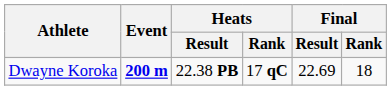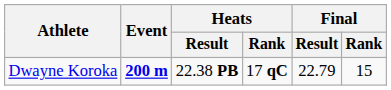 <table class="wikitable" style="font-size:90%">
 <tr>
 <th rowspan=2>Athlete</th>
 <th rowspan=2>Event</th>
 <th colspan=2>Heats</th>
 <th colspan=2>Final</th>
 </tr>
 <tr style="font-size:95%">
 <th>Result</th>
 <th>Rank</th>
 <th>Result</th>
 <th>Rank</th>
 </tr>
 <tr align=center>
 <td align=left><a href='#'>Dwayne Koroka</a></td>
 <td align=left><strong><a href='#'>200 m</a></strong></td>
 <td>22.38 <strong>PB</strong></td>
 <td>17 <strong>qC</strong></td>
-<td>22.69</td>
-<td>18</td>
+<td>22.79</td>
+<td>15</td>
 </tr>
 </table>
